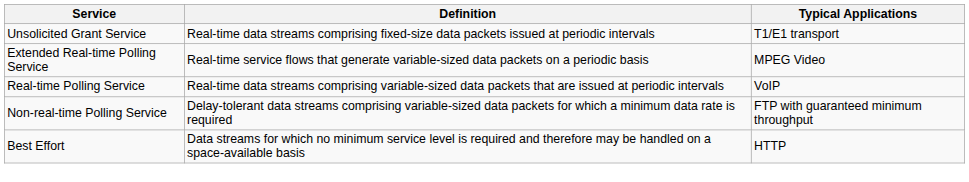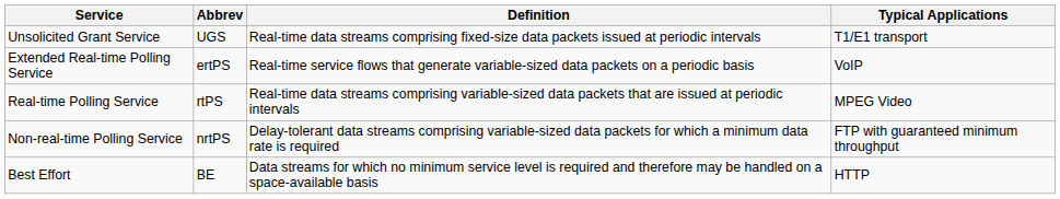 <table class="wikitable">
 <tr>
 <th>Service</th>
+<th>Abbrev</th>
 <th>Definition</th>
 <th>Typical Applications</th>
 </tr>
 <tr>
 <td>Unsolicited Grant Service</td>
+<td>UGS</td>
 <td>Real-time data streams comprising fixed-size data packets issued at periodic intervals</td>
 <td>T1/E1 transport</td>
 </tr>
 <tr>
 <td>Extended Real-time Polling Service</td>
+<td>ertPS</td>
 <td>Real-time service flows that generate variable-sized data packets on a periodic basis</td>
+<td>VoIP</td>
+</tr>
+<tr>
+<td>Real-time Polling Service</td>
+<td>rtPS</td>
+<td>Real-time data streams comprising variable-sized data packets that are issued at periodic intervals</td>
 <td>MPEG Video</td>
 </tr>
 <tr>
-<td>Real-time Polling Service</td>
-<td>Real-time data streams comprising variable-sized data packets that are issued at periodic intervals</td>
-<td>VoIP</td>
-</tr>
-<tr>
 <td>Non-real-time Polling Service</td>
+<td>nrtPS</td>
 <td>Delay-tolerant data streams comprising variable-sized data packets for which a minimum data rate is required</td>
 <td>FTP with guaranteed minimum throughput</td>
 </tr>
 <tr>
 <td>Best Effort</td>
+<td>BE</td>
 <td>Data streams for which no minimum service level is required and therefore may be handled on a space-available basis</td>
 <td>HTTP</td>
 </tr>
 </table>
